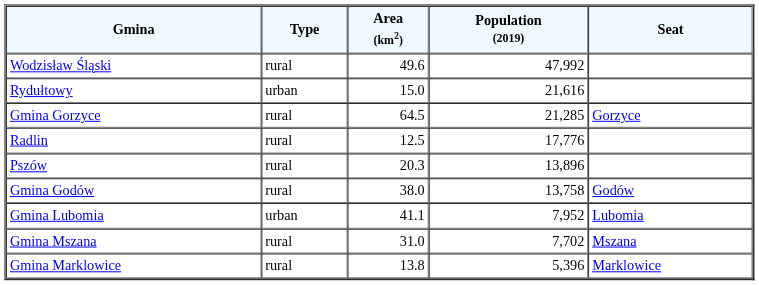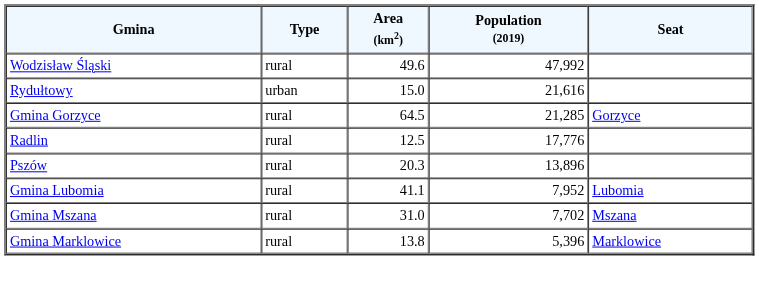 <table width="60%" border="2" cellpadding="3" cellspacing="0" style="font-size:90%;line-height:120%;">
 <tr bgcolor="F0F8FF">
 <td style="text-align:center;"><strong>Gmina</strong></td>
 <td style="text-align:center;"><strong>Type</strong></td>
 <td style="text-align:center;"><strong>Area<br><small>(km<sup>2</sup>)</small></strong></td>
 <td style="text-align:center;"><strong>Population<br><small>(2019)</small></strong></td>
 <td style="text-align:center;"><strong>Seat</strong></td>
 </tr>
 <tr>
 <td><a href='#'>Wodzisław Śląski</a></td>
 <td>rural</td>
 <td style="text-align:right;">49.6</td>
 <td style="text-align:right;">47,992</td>
 <td> </td>
 </tr>
 <tr>
 <td><a href='#'>Rydułtowy</a></td>
 <td>urban</td>
 <td style="text-align:right;">15.0</td>
 <td style="text-align:right;">21,616</td>
 <td> </td>
 </tr>
 <tr>
 <td><a href='#'>Gmina Gorzyce</a></td>
 <td>rural</td>
 <td style="text-align:right;">64.5</td>
 <td style="text-align:right;">21,285</td>
 <td><a href='#'>Gorzyce</a></td>
 </tr>
 <tr>
 <td><a href='#'>Radlin</a></td>
 <td>rural</td>
 <td style="text-align:right;">12.5</td>
 <td style="text-align:right;">17,776</td>
 <td> </td>
 </tr>
 <tr>
 <td><a href='#'>Pszów</a></td>
 <td>rural</td>
 <td style="text-align:right;">20.3</td>
 <td style="text-align:right;">13,896</td>
 <td> </td>
 </tr>
 <tr>
-<td><a href='#'>Gmina Godów</a></td>
+<td><a href='#'>Gmina Lubomia</a></td>
 <td>rural</td>
-<td style="text-align:right;">38.0</td>
-<td style="text-align:right;">13,758</td>
-<td><a href='#'>Godów</a></td>
-</tr>
-<tr>
-<td><a href='#'>Gmina Lubomia</a></td>
-<td>urban</td>
 <td style="text-align:right;">41.1</td>
 <td style="text-align:right;">7,952</td>
 <td><a href='#'>Lubomia</a></td>
 </tr>
 <tr>
 <td><a href='#'>Gmina Mszana</a></td>
 <td>rural</td>
 <td style="text-align:right;">31.0</td>
 <td style="text-align:right;">7,702</td>
 <td><a href='#'>Mszana</a></td>
 </tr>
 <tr>
 <td><a href='#'>Gmina Marklowice</a></td>
 <td>rural</td>
 <td style="text-align:right;">13.8</td>
 <td style="text-align:right;">5,396</td>
 <td><a href='#'>Marklowice</a></td>
 </tr>
 <tr>
 </tr>
 </table>
